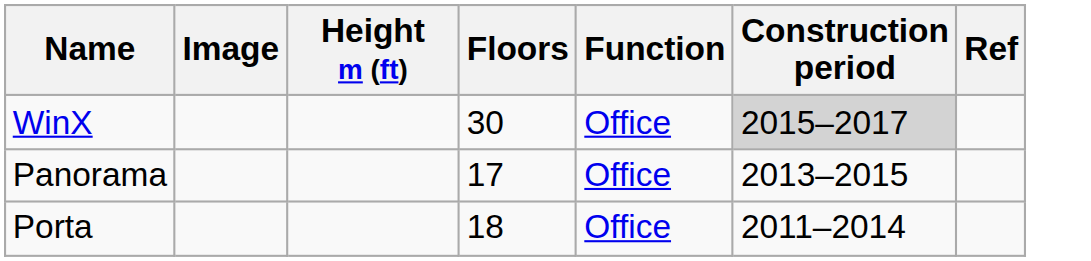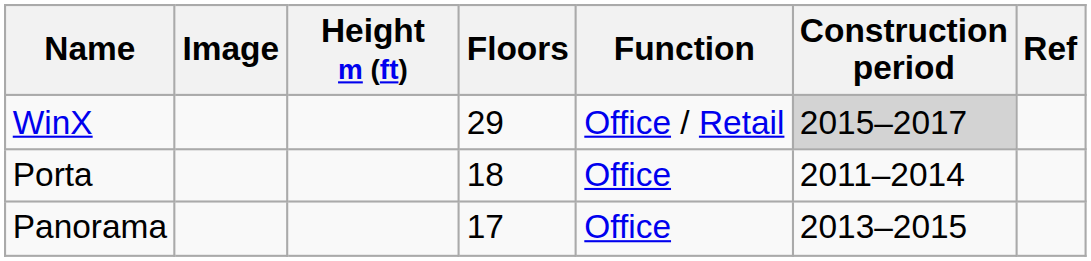 <table class="wikitable sortable static-row-numbers">
 <tr>
 <th>Name</th>
 <th>Image</th>
 <th width="75px">Height<br><small><a href='#'>m</a> (<a href='#'>ft</a>)</small></th>
 <th>Floors</th>
 <th>Function</th>
 <th>Construction<br>period</th>
 <th>Ref</th>
 </tr>
 <tr>
 <td><a href='#'>WinX</a></td>
 <td></td>
 <td></td>
-<td>30</td>
+<td>29</td>
+<td><a href='#'>Office</a> / <a href='#'>Retail</a></td>
+<td style="background: lightgrey;">2015–2017</td>
+<td></td>
+</tr>
+<tr>
+<td>Porta</td>
+<td></td>
+<td></td>
+<td>18</td>
 <td><a href='#'>Office</a></td>
-<td style="background: lightgrey;">2015–2017</td>
+<td>2011–2014</td>
 <td></td>
 </tr>
 <tr>
 <td>Panorama</td>
 <td></td>
 <td></td>
 <td>17</td>
 <td><a href='#'>Office</a></td>
 <td>2013–2015</td>
 <td></td>
 </tr>
-<tr>
-<td>Porta</td>
-<td></td>
-<td></td>
-<td>18</td>
-<td><a href='#'>Office</a></td>
-<td>2011–2014</td>
-<td></td>
-</tr>
 </table>
